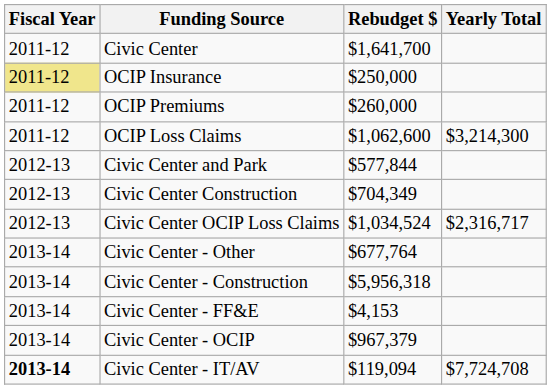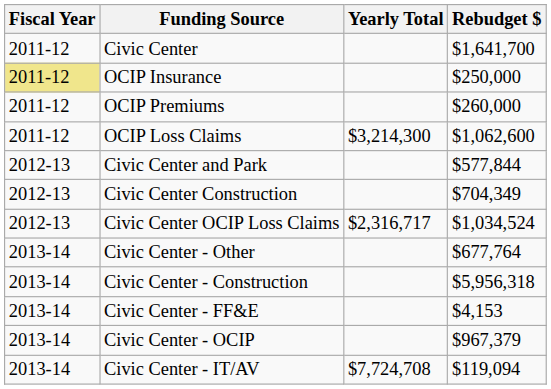 <table class="wikitable">
 <tr>
 <th>Fiscal Year</th>
 <th>Funding Source</th>
+<th>Yearly Total</th>
 <th>Rebudget $</th>
-<th>Yearly Total</th>
 </tr>
 <tr>
 <td>2011-12</td>
 <td>Civic Center</td>
+<td></td>
 <td>$1,641,700</td>
-<td></td>
 </tr>
 <tr>
 <td style="background: khaki;">2011-12</td>
 <td>OCIP Insurance</td>
+<td></td>
 <td>$250,000</td>
-<td></td>
 </tr>
 <tr>
 <td>2011-12</td>
 <td>OCIP Premiums</td>
+<td></td>
 <td>$260,000</td>
-<td></td>
 </tr>
 <tr>
 <td>2011-12</td>
 <td>OCIP Loss Claims</td>
+<td>$3,214,300</td>
 <td>$1,062,600</td>
-<td>$3,214,300</td>
 </tr>
 <tr>
 <td>2012-13</td>
 <td>Civic Center and Park</td>
+<td></td>
 <td>$577,844</td>
-<td></td>
 </tr>
 <tr>
 <td>2012-13</td>
 <td>Civic Center Construction</td>
+<td></td>
 <td>$704,349</td>
-<td></td>
 </tr>
 <tr>
 <td>2012-13</td>
 <td>Civic Center OCIP Loss Claims</td>
+<td>$2,316,717</td>
 <td>$1,034,524</td>
-<td>$2,316,717</td>
 </tr>
 <tr>
 <td>2013-14</td>
 <td>Civic Center - Other</td>
+<td></td>
 <td>$677,764</td>
-<td></td>
 </tr>
 <tr>
 <td>2013-14</td>
 <td>Civic Center - Construction</td>
+<td></td>
 <td>$5,956,318</td>
-<td></td>
 </tr>
 <tr>
 <td>2013-14</td>
 <td>Civic Center - FF&E</td>
+<td></td>
 <td>$4,153</td>
-<td></td>
 </tr>
 <tr>
 <td>2013-14</td>
 <td>Civic Center - OCIP</td>
+<td></td>
 <td>$967,379</td>
-<td></td>
 </tr>
 <tr>
-<td><strong>2013-14</strong></td>
+<td>2013-14</td>
 <td>Civic Center - IT/AV</td>
+<td>$7,724,708</td>
 <td>$119,094</td>
-<td>$7,724,708</td>
 </tr>
 </table>
